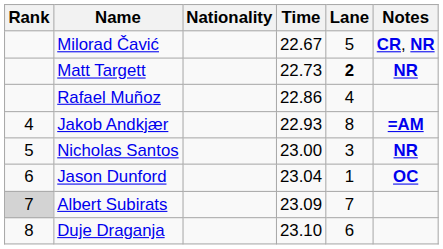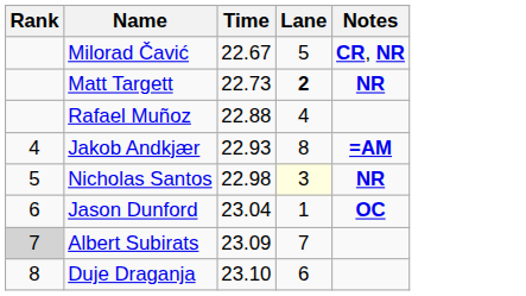 <table class="wikitable sortable" style="text-align:center">
 <tr>
 <th>Rank</th>
 <th>Name</th>
-<th>Nationality</th>
 <th>Time</th>
 <th>Lane</th>
 <th>Notes</th>
 </tr>
 <tr>
 <td></td>
 <td align=left><a href='#'>Milorad Čavić</a></td>
-<td align=left></td>
 <td>22.67</td>
 <td>5</td>
 <td><strong><a href='#'>CR</a></strong>, <strong><a href='#'>NR</a></strong></td>
 </tr>
 <tr>
 <td></td>
 <td align=left><a href='#'>Matt Targett</a></td>
-<td align=left></td>
 <td>22.73</td>
 <td><strong>2</strong></td>
 <td><strong><a href='#'>NR</a></strong></td>
 </tr>
 <tr>
 <td></td>
 <td align=left><a href='#'>Rafael Muñoz</a></td>
-<td align=left></td>
-<td>22.86</td>
+<td>22.88</td>
 <td>4</td>
 <td></td>
 </tr>
 <tr>
 <td>4</td>
 <td align=left><a href='#'>Jakob Andkjær</a></td>
-<td align=left></td>
 <td>22.93</td>
 <td>8</td>
 <td><strong><a href='#'>=AM</a></strong></td>
 </tr>
 <tr>
 <td>5</td>
 <td align=left><a href='#'>Nicholas Santos</a></td>
-<td align=left></td>
-<td>23.00</td>
-<td>3</td>
+<td>22.98</td>
+<td style="background: lightyellow;">3</td>
 <td><strong><a href='#'>NR</a></strong></td>
 </tr>
 <tr>
 <td>6</td>
 <td align=left><a href='#'>Jason Dunford</a></td>
-<td align=left></td>
 <td>23.04</td>
 <td>1</td>
 <td><strong> <a href='#'>OC</a></strong></td>
 </tr>
 <tr>
 <td style="background: lightgrey;">7</td>
 <td align=left><a href='#'>Albert Subirats</a></td>
-<td align=left></td>
 <td>23.09</td>
 <td>7</td>
 <td></td>
 </tr>
 <tr>
 <td>8</td>
 <td align=left><a href='#'>Duje Draganja</a></td>
-<td align=left></td>
 <td>23.10</td>
 <td>6</td>
 <td></td>
 </tr>
 </table>
